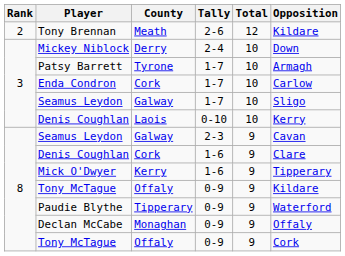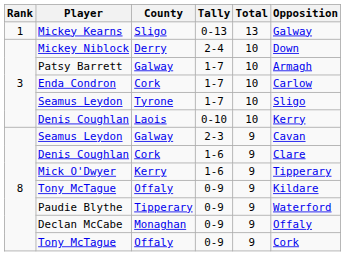 <table class="wikitable">
 <tr>
 <th>Rank</th>
 <th>Player</th>
 <th>County</th>
 <th>Tally</th>
 <th>Total</th>
 <th>Opposition</th>
 </tr>
 <tr>
-<td rowspan=1 align=center>2</td>
-<td>Tony Brennan</td>
-<td><a href='#'>Meath</a></td>
-<td align=center>2-6</td>
-<td align=center>12</td>
-<td><a href='#'>Kildare</a></td>
+<td rowspan=1 align=center>1</td>
+<td><a href='#'>Mickey Kearns</a></td>
+<td><a href='#'>Sligo</a></td>
+<td align=center>0-13</td>
+<td align=center>13</td>
+<td><a href='#'>Galway</a></td>
 </tr>
 <tr>
 <td rowspan=5 align=center>3</td>
 <td><a href='#'>Mickey Niblock</a></td>
 <td><a href='#'>Derry</a></td>
 <td align=center>2-4</td>
 <td align=center>10</td>
 <td><a href='#'>Down</a></td>
 </tr>
 <tr>
 <td>Patsy Barrett</td>
-<td><a href='#'>Tyrone</a></td>
+<td><a href='#'>Galway</a></td>
 <td align=center>1-7</td>
 <td align=center>10</td>
 <td><a href='#'>Armagh</a></td>
 </tr>
 <tr>
 <td><a href='#'>Enda Condron</a></td>
 <td><a href='#'>Cork</a></td>
 <td align=center>1-7</td>
 <td align=center>10</td>
 <td><a href='#'>Carlow</a></td>
 </tr>
 <tr>
 <td><a href='#'>Seamus Leydon</a></td>
-<td><a href='#'>Galway</a></td>
+<td><a href='#'>Tyrone</a></td>
 <td align=center>1-7</td>
 <td align=center>10</td>
 <td><a href='#'>Sligo</a></td>
 </tr>
 <tr>
 <td><a href='#'>Denis Coughlan</a></td>
 <td><a href='#'>Laois</a></td>
 <td align=center>0-10</td>
 <td align=center>10</td>
 <td><a href='#'>Kerry</a></td>
 </tr>
 <tr>
 <td rowspan=7 align=center>8</td>
 <td><a href='#'>Seamus Leydon</a></td>
 <td><a href='#'>Galway</a></td>
 <td align=center>2-3</td>
 <td align=center>9</td>
 <td><a href='#'>Cavan</a></td>
 </tr>
 <tr>
 <td><a href='#'>Denis Coughlan</a></td>
 <td><a href='#'>Cork</a></td>
 <td align=center>1-6</td>
 <td align=center>9</td>
 <td><a href='#'>Clare</a></td>
 </tr>
 <tr>
 <td><a href='#'>Mick O'Dwyer</a></td>
 <td><a href='#'>Kerry</a></td>
 <td align=center>1-6</td>
 <td align=center>9</td>
 <td><a href='#'>Tipperary</a></td>
 </tr>
 <tr>
 <td><a href='#'>Tony McTague</a></td>
 <td><a href='#'>Offaly</a></td>
 <td align=center>0-9</td>
 <td align=center>9</td>
 <td><a href='#'>Kildare</a></td>
 </tr>
 <tr>
 <td>Paudie Blythe</td>
 <td><a href='#'>Tipperary</a></td>
 <td align=center>0-9</td>
 <td align=center>9</td>
 <td><a href='#'>Waterford</a></td>
 </tr>
 <tr>
 <td>Declan McCabe</td>
 <td><a href='#'>Monaghan</a></td>
 <td align=center>0-9</td>
 <td align=center>9</td>
 <td><a href='#'>Offaly</a></td>
 </tr>
 <tr>
 <td><a href='#'>Tony McTague</a></td>
 <td><a href='#'>Offaly</a></td>
 <td align=center>0-9</td>
 <td align=center>9</td>
 <td><a href='#'>Cork</a></td>
 </tr>
 </table>
